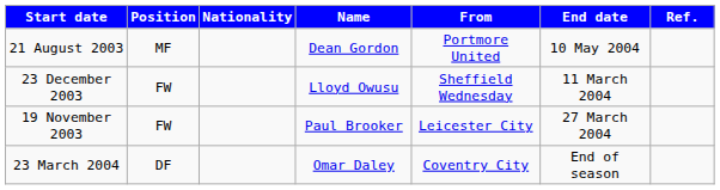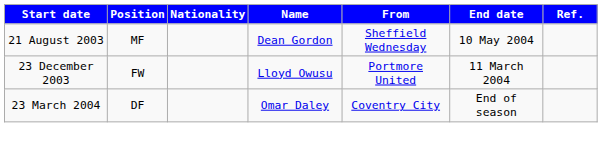 <table class="wikitable" style="text-align:center; font-size:90%; ">
 <tr>
 <th style="background:#00f; color:white; width:200px;">Start date</th>
 <th style="background:#00f; color:white; width:50px;">Position</th>
 <th style="background:#00f; color:white; width:50px;">Nationality</th>
 <th style="background:#00f; color:white; width:200px;">Name</th>
 <th style="background:#00f; color:white; width:200px;">From</th>
 <th style="background:#00f; color:white; width:200px;">End date</th>
 <th style="background:#00f; color:white; width:100px;">Ref.</th>
 </tr>
 <tr>
 <td>21 August 2003</td>
 <td>MF</td>
 <td></td>
 <td><a href='#'>Dean Gordon</a></td>
-<td><a href='#'>Portmore United</a></td>
+<td><a href='#'>Sheffield Wednesday</a></td>
 <td>10 May 2004</td>
 <td></td>
 </tr>
 <tr>
 <td>23 December 2003</td>
 <td>FW</td>
 <td></td>
 <td><a href='#'>Lloyd Owusu</a></td>
-<td><a href='#'>Sheffield Wednesday</a></td>
+<td><a href='#'>Portmore United</a></td>
 <td>11 March 2004</td>
-<td></td>
-</tr>
-<tr>
-<td>19 November 2003</td>
-<td>FW</td>
-<td></td>
-<td><a href='#'>Paul Brooker</a></td>
-<td><a href='#'>Leicester City</a></td>
-<td>27 March 2004</td>
 <td></td>
 </tr>
 <tr>
 <td>23 March 2004</td>
 <td>DF</td>
 <td></td>
 <td><a href='#'>Omar Daley</a></td>
 <td><a href='#'>Coventry City</a></td>
 <td>End of season</td>
 <td></td>
 </tr>
 </table>
